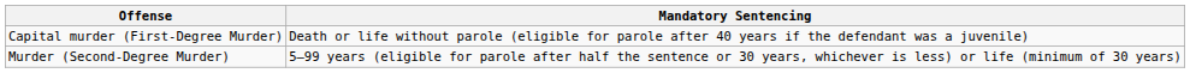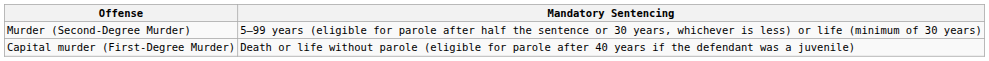 <table class="wikitable">
 <tr>
 <th>Offense</th>
 <th>Mandatory Sentencing</th>
 </tr>
 <tr>
+<td>Murder (Second-Degree Murder)</td>
+<td>5–99 years (eligible for parole after half the sentence or 30 years, whichever is less) or life (minimum of 30 years)</td>
+</tr>
+<tr>
 <td>Capital murder (First-Degree Murder)</td>
 <td>Death or life without parole (eligible for parole after 40 years if the defendant was a juvenile)</td>
 </tr>
-<tr>
-<td>Murder (Second-Degree Murder)</td>
-<td>5–99 years (eligible for parole after half the sentence or 30 years, whichever is less) or life (minimum of 30 years)</td>
-</tr>
 </table>
